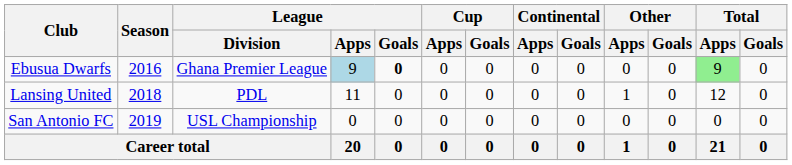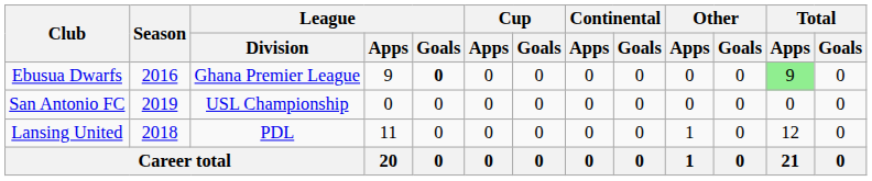 <table class="wikitable" style="text-align: center;">
 <tr>
 <th rowspan=2>Club</th>
 <th rowspan=2>Season</th>
 <th colspan=3>League</th>
 <th colspan=2>Cup</th>
 <th colspan=2>Continental</th>
 <th colspan=2>Other</th>
 <th colspan=2>Total</th>
 </tr>
 <tr>
 <th>Division</th>
 <th>Apps</th>
 <th>Goals</th>
 <th>Apps</th>
 <th>Goals</th>
 <th>Apps</th>
 <th>Goals</th>
 <th>Apps</th>
 <th>Goals</th>
 <th>Apps</th>
 <th>Goals</th>
 </tr>
 <tr>
 <td><a href='#'>Ebusua Dwarfs</a></td>
 <td><a href='#'>2016</a></td>
 <td><a href='#'>Ghana Premier League</a></td>
-<td style="background: lightblue;">9</td>
+<td>9</td>
 <td><strong>0</strong></td>
 <td>0</td>
 <td>0</td>
 <td>0</td>
 <td>0</td>
 <td>0</td>
 <td>0</td>
 <td style="background: lightgreen;">9</td>
+<td>0</td>
+</tr>
+<tr>
+<td><a href='#'>San Antonio FC</a></td>
+<td><a href='#'>2019</a></td>
+<td><a href='#'>USL Championship</a></td>
+<td>0</td>
+<td>0</td>
+<td>0</td>
+<td>0</td>
+<td>0</td>
+<td>0</td>
+<td>0</td>
+<td>0</td>
+<td>0</td>
 <td>0</td>
 </tr>
 <tr>
 <td><a href='#'>Lansing United</a></td>
 <td><a href='#'>2018</a></td>
 <td><a href='#'>PDL</a></td>
 <td>11</td>
 <td>0</td>
 <td>0</td>
 <td>0</td>
 <td>0</td>
 <td>0</td>
 <td>1</td>
 <td>0</td>
 <td>12</td>
 <td>0</td>
 </tr>
 <tr>
-<td><a href='#'>San Antonio FC</a></td>
-<td><a href='#'>2019</a></td>
-<td><a href='#'>USL Championship</a></td>
-<td>0</td>
-<td>0</td>
-<td>0</td>
-<td>0</td>
-<td>0</td>
-<td>0</td>
-<td>0</td>
-<td>0</td>
-<td>0</td>
-<td>0</td>
-</tr>
-<tr>
 <th colspan="3"><strong>Career total</strong></th>
 <th>20</th>
 <th>0</th>
 <th>0</th>
 <th>0</th>
 <th>0</th>
 <th>0</th>
 <th>1</th>
 <th>0</th>
 <th>21</th>
 <th>0</th>
 </tr>
 </table>
